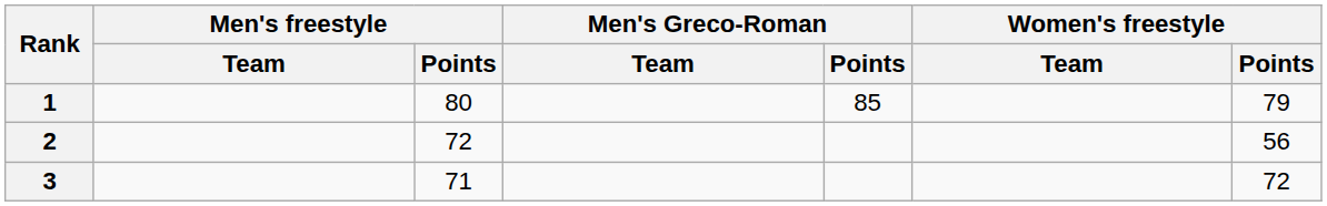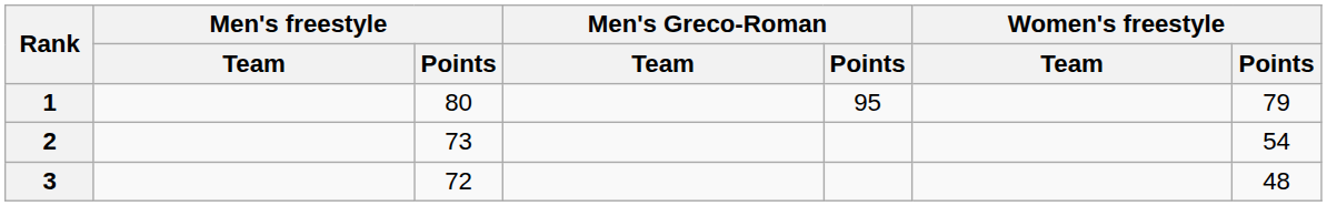 <table class="wikitable" style="text-align:center;">
 <tr>
 <th width=50 rowspan="2">Rank</th>
 <th colspan="2">Men's freestyle</th>
 <th colspan="2">Men's Greco-Roman</th>
 <th colspan="2">Women's freestyle</th>
 </tr>
 <tr>
 <th width=200>Team</th>
 <th width=50>Points</th>
 <th width=200>Team</th>
 <th width=50>Points</th>
 <th width=200>Team</th>
 <th width=50>Points</th>
 </tr>
 <tr>
 <th>1</th>
 <td align=left></td>
 <td>80</td>
 <td align=left></td>
-<td>85</td>
+<td>95</td>
 <td align=left></td>
 <td>79</td>
 </tr>
 <tr>
 <th>2</th>
 <td align=left></td>
+<td>73</td>
+<td align=left></td>
+<td></td>
+<td align=left></td>
+<td>54</td>
+</tr>
+<tr>
+<th>3</th>
+<td align=left></td>
 <td>72</td>
 <td align=left></td>
 <td></td>
 <td align=left></td>
-<td>56</td>
-</tr>
-<tr>
-<th>3</th>
-<td align=left></td>
-<td>71</td>
-<td align=left></td>
-<td></td>
-<td align=left></td>
-<td>72</td>
+<td>48</td>
 </tr>
 </table>
